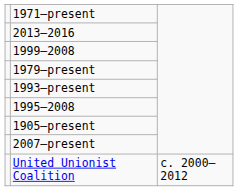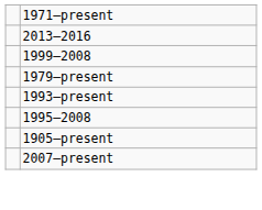 <table class="wikitable" border="1" style="width:20em; margin:0 0 1em 1.5em;">
 <tr>
 <td></td>
 <td>1971–present</td>
 </tr>
 <tr>
 <td></td>
 <td>2013–2016</td>
 </tr>
 <tr>
 <td></td>
 <td>1999–2008</td>
 </tr>
 <tr>
 <td></td>
 <td>1979–present</td>
 </tr>
 <tr>
 <td></td>
 <td>1993–present</td>
 </tr>
 <tr>
 <td></td>
 <td>1995–2008</td>
 </tr>
 <tr>
 <td></td>
 <td>1905–present</td>
 </tr>
 <tr>
 <td></td>
 <td>2007–present</td>
 </tr>
-<tr>
-<td></td>
-<td><a href='#'>United Unionist Coalition</a></td>
-<td>c. 2000–2012</td>
-</tr>
 </table>
